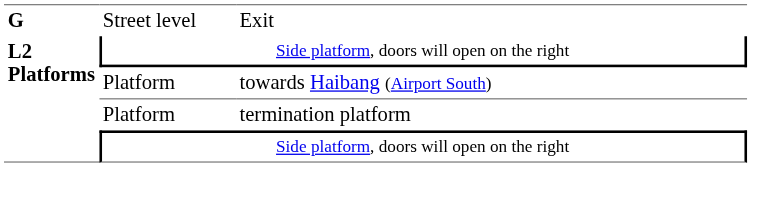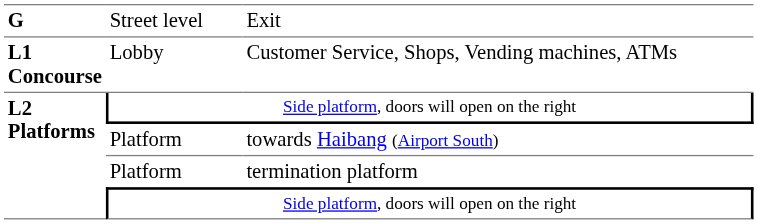 <table table border=0 cellspacing=0 cellpadding=3>
 <tr>
 <td style="border-top:solid 1px gray;" width=50 valign=top><strong>G</strong></td>
 <td style="border-top:solid 1px gray;" width=100 valign=top>Street level</td>
 <td style="border-top:solid 1px gray;" width=390 valign=top>Exit</td>
+</tr>
+<tr>
+<td style="border-bottom:solid 1px gray; border-top:solid 1px gray;" valign=top width=50><strong>L1<br>Concourse</strong></td>
+<td style="border-bottom:solid 1px gray; border-top:solid 1px gray;" valign=top width=100>Lobby</td>
+<td style="border-bottom:solid 1px gray; border-top:solid 1px gray;" valign=top width=390>Customer Service, Shops, Vending machines, ATMs</td>
 </tr>
 <tr>
 <td style="border-bottom:solid 1px gray;" rowspan=4 valign=top><strong>L2<br>Platforms</strong></td>
 <td style="border-right:solid 2px black;border-left:solid 2px black;border-bottom:solid 2px black;font-size:smaller;text-align:center;" colspan=2><a href='#'>Side platform</a>, doors will open on the right</td>
 </tr>
 <tr>
 <td style="border-bottom:solid 1px gray;" width=100>Platform </td>
 <td style="border-bottom:solid 1px gray;" width=390>  towards <a href='#'>Haibang</a> <small>(<a href='#'>Airport South</a>)</small></td>
 </tr>
 <tr>
 <td>Platform </td>
 <td><span></span>  termination platform</td>
 </tr>
 <tr>
 <td style="border-top:solid 2px black;border-right:solid 2px black;border-left:solid 2px black;border-bottom:solid 1px gray;font-size:smaller;text-align:center;" colspan=2><a href='#'>Side platform</a>, doors will open on the right</td>
 </tr>
 </table>
